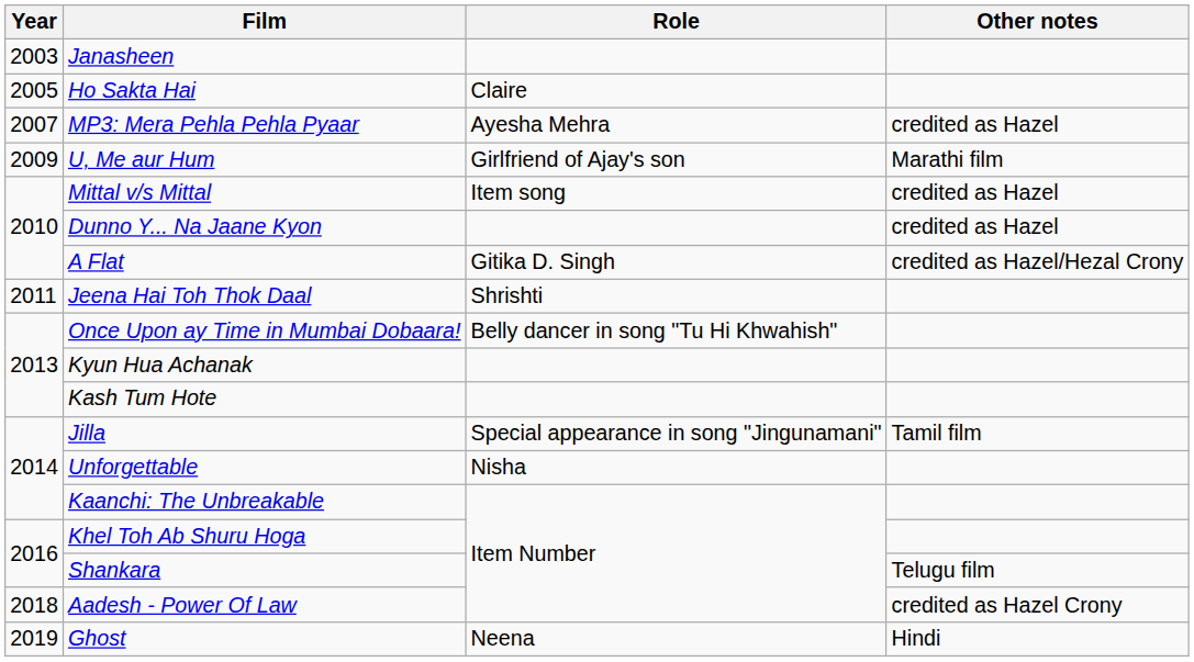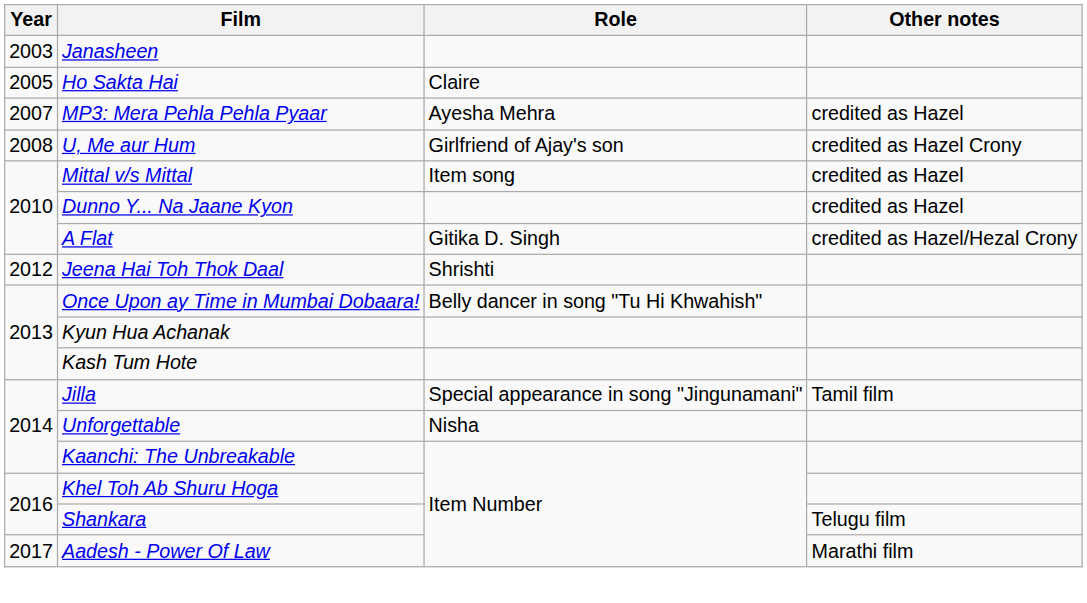 <table class="wikitable">
 <tr>
 <th>Year</th>
 <th>Film</th>
 <th>Role</th>
 <th>Other notes</th>
 </tr>
 <tr>
 <td>2003</td>
 <td><em><a href='#'>Janasheen</a></em></td>
 <td></td>
 <td></td>
 </tr>
 <tr>
 <td>2005</td>
 <td><em><a href='#'>Ho Sakta Hai</a></em></td>
 <td>Claire</td>
 <td></td>
 </tr>
 <tr>
 <td>2007</td>
 <td><em><a href='#'>MP3: Mera Pehla Pehla Pyaar</a></em></td>
 <td>Ayesha Mehra</td>
 <td>credited as Hazel</td>
 </tr>
 <tr>
-<td>2009</td>
+<td>2008</td>
 <td><em><a href='#'>U, Me aur Hum</a></em></td>
 <td>Girlfriend of Ajay's son</td>
-<td>Marathi film</td>
+<td>credited as Hazel Crony</td>
 </tr>
 <tr>
 <td rowspan="3">2010</td>
 <td><em><a href='#'>Mittal v/s Mittal</a></em></td>
 <td>Item song</td>
 <td>credited as Hazel</td>
 </tr>
 <tr>
 <td><em><a href='#'>Dunno Y... Na Jaane Kyon</a></em></td>
 <td></td>
 <td>credited as Hazel</td>
 </tr>
 <tr>
 <td><em><a href='#'>A Flat</a></em></td>
 <td>Gitika D. Singh</td>
 <td>credited as Hazel/Hezal Crony</td>
 </tr>
 <tr>
-<td>2011</td>
+<td>2012</td>
 <td><em><a href='#'>Jeena Hai Toh Thok Daal</a></em></td>
 <td>Shrishti</td>
 <td></td>
 </tr>
 <tr>
 <td rowspan="3">2013</td>
 <td><em><a href='#'>Once Upon ay Time in Mumbai Dobaara!</a></em></td>
 <td>Belly dancer in song "Tu Hi Khwahish"</td>
 <td></td>
 </tr>
 <tr>
 <td><em>Kyun Hua Achanak</em></td>
 <td></td>
 <td></td>
 </tr>
 <tr>
 <td><em>Kash Tum Hote</em></td>
 <td></td>
 <td></td>
 </tr>
 <tr>
 <td rowspan="3">2014</td>
 <td><em><a href='#'>Jilla</a></em></td>
 <td>Special appearance in song "Jingunamani"</td>
 <td>Tamil film</td>
 </tr>
 <tr>
 <td><em><a href='#'>Unforgettable</a></em></td>
 <td>Nisha</td>
 <td></td>
 </tr>
 <tr>
 <td><em><a href='#'>Kaanchi: The Unbreakable</a></em></td>
 <td rowspan="4">Item Number</td>
 <td></td>
 </tr>
 <tr>
 <td rowspan="2">2016</td>
 <td><em><a href='#'>Khel Toh Ab Shuru Hoga</a></em></td>
 <td></td>
 </tr>
 <tr>
 <td><em><a href='#'>Shankara</a></em></td>
 <td>Telugu film</td>
 </tr>
 <tr>
-<td>2018</td>
+<td>2017</td>
 <td><em><a href='#'>Aadesh - Power Of Law</a></em></td>
-<td>credited as Hazel Crony</td>
-</tr>
-<tr>
-<td>2019</td>
-<td><em><a href='#'>Ghost</a></em></td>
-<td>Neena</td>
-<td>Hindi</td>
+<td>Marathi film</td>
 </tr>
 </table>
